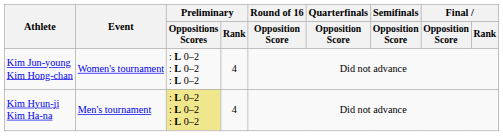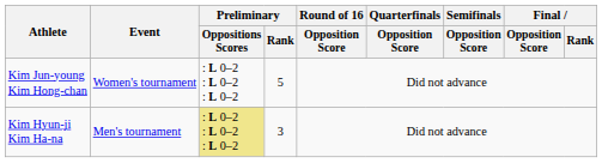 <table class=wikitable style="font-size:90%; text-align:center;">
 <tr>
 <th rowspan=2>Athlete</th>
 <th rowspan=2>Event</th>
 <th colspan=2>Preliminary</th>
 <th>Round of 16</th>
 <th>Quarterfinals</th>
 <th>Semifinals</th>
 <th colspan=2>Final / </th>
 </tr>
 <tr style=font-size:95%>
 <th>Oppositions<br>Scores</th>
 <th>Rank</th>
 <th>Opposition<br>Score</th>
 <th>Opposition<br>Score</th>
 <th>Opposition<br>Score</th>
 <th>Opposition<br>Score</th>
 <th>Rank</th>
 </tr>
 <tr>
 <td align=left><a href='#'>Kim Jun-young</a><br><a href='#'>Kim Hong-chan</a></td>
 <td align=left><a href='#'>Women's tournament</a></td>
 <td align=left>: <strong>L</strong> 0–2<br>: <strong>L</strong> 0–2<br>: <strong>L</strong> 0–2</td>
-<td>4</td>
+<td>5</td>
 <td colspan=5>Did not advance</td>
 </tr>
 <tr>
 <td align=left><a href='#'>Kim Hyun-ji</a><br><a href='#'>Kim Ha-na</a></td>
 <td align=left><a href='#'>Men's tournament</a></td>
 <td align=left style="background: khaki;">: <strong>L</strong> 0–2<br>: <strong>L</strong> 0–2<br>: <strong>L</strong> 0–2</td>
-<td>4</td>
+<td>3</td>
 <td colspan=5>Did not advance</td>
 </tr>
 </table>
